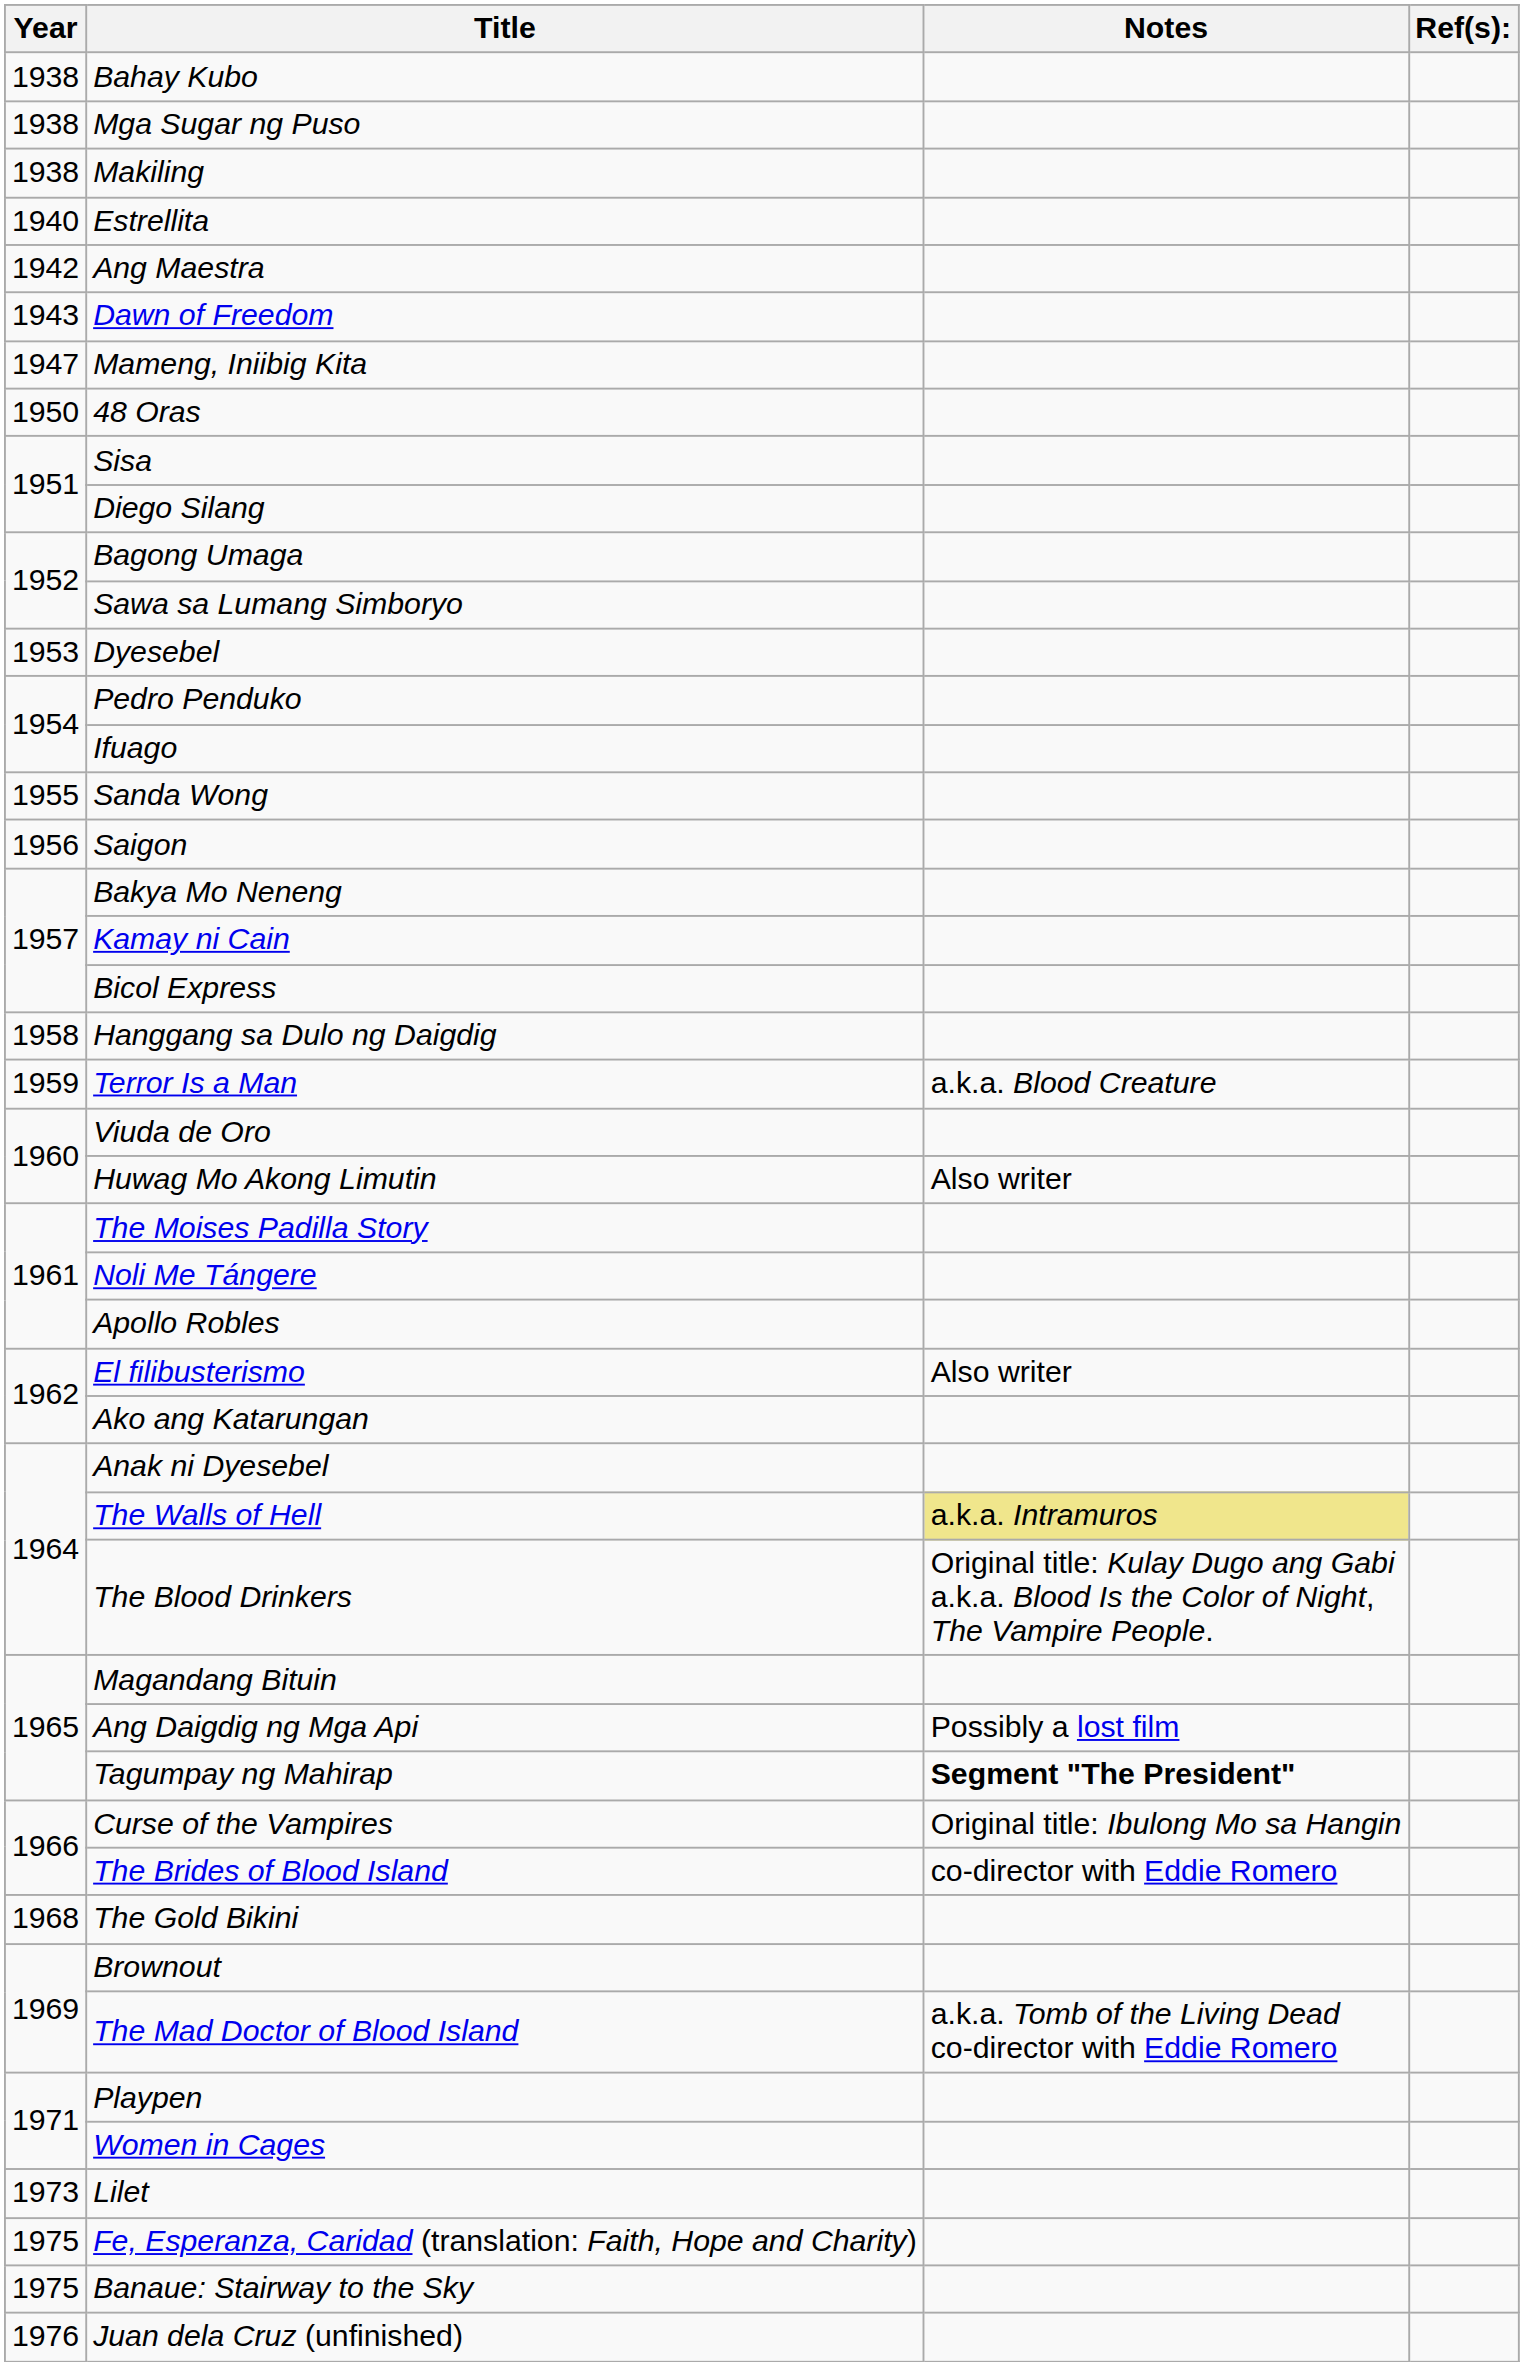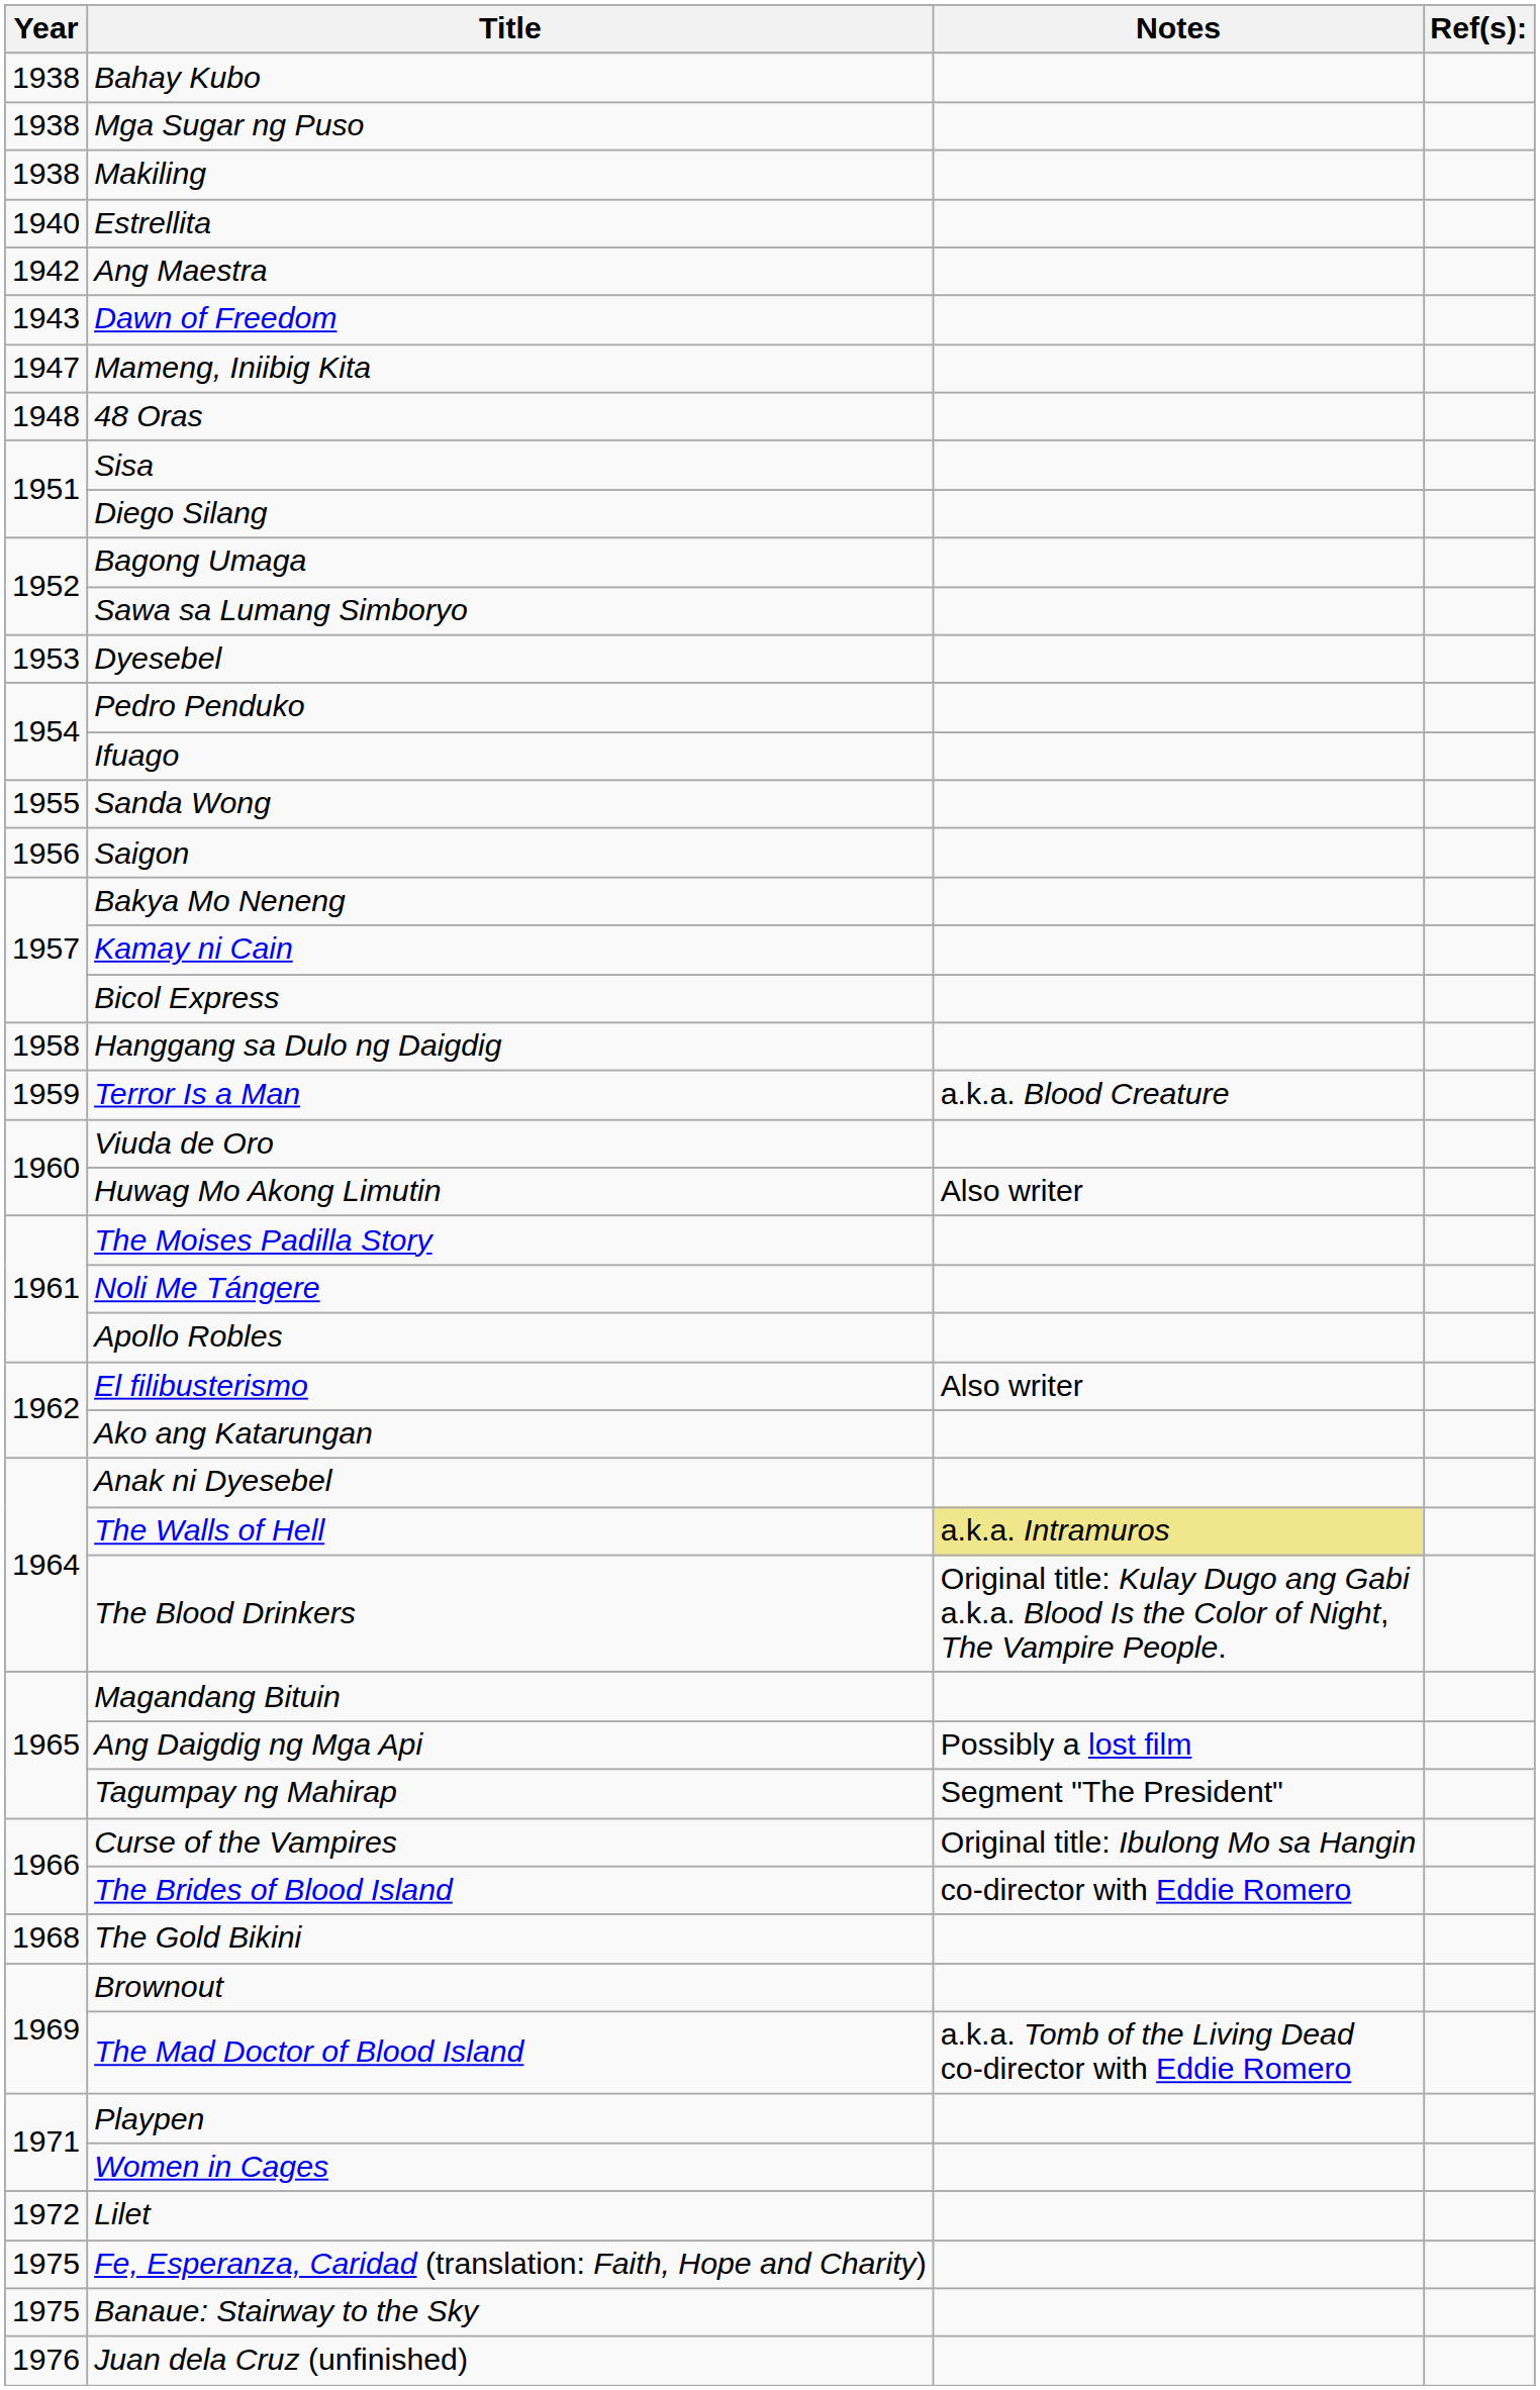 <table class= "wikitable plainrowheaders sortable">
 <tr>
 <th scope="col">Year</th>
 <th scope="col">Title</th>
 <th scope="col">Notes</th>
 <th>Ref(s):</th>
 </tr>
 <tr>
 <td>1938</td>
 <td><em>Bahay Kubo</em></td>
 <td></td>
 <td></td>
 </tr>
 <tr>
 <td>1938</td>
 <td><em>Mga Sugar ng Puso</em></td>
 <td></td>
 <td></td>
 </tr>
 <tr>
 <td>1938</td>
 <td><em>Makiling</em></td>
 <td></td>
 <td></td>
 </tr>
 <tr>
 <td>1940</td>
 <td><em>Estrellita</em></td>
 <td></td>
 <td></td>
 </tr>
 <tr>
 <td>1942</td>
 <td><em>Ang Maestra</em></td>
 <td></td>
 <td></td>
 </tr>
 <tr>
 <td>1943</td>
 <td><em><a href='#'>Dawn of Freedom</a></em></td>
 <td></td>
 <td></td>
 </tr>
 <tr>
 <td>1947</td>
 <td><em>Mameng, Iniibig Kita</em></td>
 <td></td>
 <td></td>
 </tr>
 <tr>
-<td>1950</td>
+<td>1948</td>
 <td><em>48 Oras</em></td>
 <td></td>
 <td></td>
 </tr>
 <tr>
 <td rowspan="2">1951</td>
 <td><em>Sisa</em></td>
 <td></td>
 <td></td>
 </tr>
 <tr>
 <td><em>Diego Silang</em></td>
 <td></td>
 <td></td>
 </tr>
 <tr>
 <td rowspan="2">1952</td>
 <td><em>Bagong Umaga</em></td>
 <td></td>
 <td></td>
 </tr>
 <tr>
 <td><em>Sawa sa Lumang Simboryo</em></td>
 <td></td>
 <td></td>
 </tr>
 <tr>
 <td>1953</td>
 <td><em>Dyesebel</em></td>
 <td></td>
 <td></td>
 </tr>
 <tr>
 <td rowspan="2">1954</td>
 <td><em>Pedro Penduko</em></td>
 <td></td>
 <td></td>
 </tr>
 <tr>
 <td><em>Ifuago</em></td>
 <td></td>
 <td></td>
 </tr>
 <tr>
 <td>1955</td>
 <td><em>Sanda Wong</em> </td>
 <td></td>
 <td></td>
 </tr>
 <tr>
 <td>1956</td>
 <td><em>Saigon</em></td>
 <td></td>
 <td></td>
 </tr>
 <tr>
 <td rowspan="3">1957</td>
 <td><em>Bakya Mo Neneng</em></td>
 <td></td>
 <td></td>
 </tr>
 <tr>
 <td><em><a href='#'>Kamay ni Cain</a></em> </td>
 <td></td>
 <td></td>
 </tr>
 <tr>
 <td><em>Bicol Express</em> </td>
 <td></td>
 <td></td>
 </tr>
 <tr>
 <td>1958</td>
 <td><em>Hanggang sa Dulo ng Daigdig</em></td>
 <td></td>
 <td></td>
 </tr>
 <tr>
 <td>1959</td>
 <td><em><a href='#'>Terror Is a Man</a></em></td>
 <td>a.k.a. <em>Blood Creature</em></td>
 <td></td>
 </tr>
 <tr>
 <td rowspan="2">1960</td>
 <td><em>Viuda de Oro</em> </td>
 <td></td>
 <td></td>
 </tr>
 <tr>
 <td><em>Huwag Mo Akong Limutin</em> </td>
 <td>Also writer</td>
 <td></td>
 </tr>
 <tr>
 <td rowspan="3">1961</td>
 <td><em><a href='#'>The Moises Padilla Story</a></em></td>
 <td></td>
 <td></td>
 </tr>
 <tr>
 <td><em><a href='#'>Noli Me Tángere</a></em></td>
 <td></td>
 <td></td>
 </tr>
 <tr>
 <td><em>Apollo Robles</em> </td>
 <td></td>
 <td></td>
 </tr>
 <tr>
 <td rowspan="2">1962</td>
 <td><em><a href='#'>El filibusterismo</a></em> </td>
 <td>Also writer</td>
 <td></td>
 </tr>
 <tr>
 <td><em>Ako ang Katarungan</em> </td>
 <td></td>
 <td></td>
 </tr>
 <tr>
 <td rowspan="3">1964</td>
 <td><em>Anak ni Dyesebel</em> </td>
 <td></td>
 <td></td>
 </tr>
 <tr>
 <td><em><a href='#'>The Walls of Hell</a></em> </td>
 <td style="background: khaki;">a.k.a. <em>Intramuros</em></td>
 <td></td>
 </tr>
 <tr>
 <td><em>The Blood Drinkers</em> </td>
 <td>Original title: <em>Kulay Dugo ang Gabi</em><br>a.k.a. <em>Blood Is the Color of Night</em>,<br><em>The Vampire People</em>.</td>
 <td></td>
 </tr>
 <tr>
 <td rowspan="3">1965</td>
 <td><em>Magandang Bituin</em> </td>
 <td></td>
 <td></td>
 </tr>
 <tr>
 <td><em>Ang Daigdig ng Mga Api</em></td>
 <td>Possibly a <a href='#'>lost film</a></td>
 <td></td>
 </tr>
 <tr>
 <td><em>Tagumpay ng Mahirap</em> </td>
-<td><strong>Segment "The President"</strong></td>
+<td>Segment "The President"</td>
 <td></td>
 </tr>
 <tr>
 <td rowspan="2">1966</td>
 <td><em>Curse of the Vampires</em> </td>
 <td>Original title: <em>Ibulong Mo sa Hangin</em></td>
 <td></td>
 </tr>
 <tr>
 <td><em><a href='#'>The Brides of Blood Island</a></em> </td>
 <td>co-director with <a href='#'>Eddie Romero</a></td>
 <td></td>
 </tr>
 <tr>
 <td>1968</td>
 <td><em>The Gold Bikini</em> </td>
 <td></td>
 <td></td>
 </tr>
 <tr>
 <td rowspan="2">1969</td>
 <td><em>Brownout</em> </td>
 <td></td>
 <td></td>
 </tr>
 <tr>
 <td><em><a href='#'>The Mad Doctor of Blood Island</a></em></td>
 <td>a.k.a. <em>Tomb of the Living Dead</em><br>co-director with <a href='#'>Eddie Romero</a></td>
 <td></td>
 </tr>
 <tr>
 <td rowspan="2">1971</td>
 <td><em>Playpen</em> </td>
 <td></td>
 <td></td>
 </tr>
 <tr>
 <td><em><a href='#'>Women in Cages</a></em> </td>
 <td></td>
 <td></td>
 </tr>
 <tr>
-<td>1973</td>
+<td>1972</td>
 <td><em>Lilet</em> </td>
 <td></td>
 <td></td>
 </tr>
 <tr>
 <td>1975</td>
 <td><em><a href='#'>Fe, Esperanza, Caridad</a></em> (translation: <em>Faith, Hope and Charity</em>)</td>
 <td></td>
 <td></td>
 </tr>
 <tr>
 <td>1975</td>
 <td><em>Banaue: Stairway to the Sky</em></td>
 <td></td>
 <td></td>
 </tr>
 <tr>
 <td>1976</td>
 <td><em>Juan dela Cruz</em> (unfinished)</td>
 <td></td>
 <td></td>
 </tr>
 </table>
